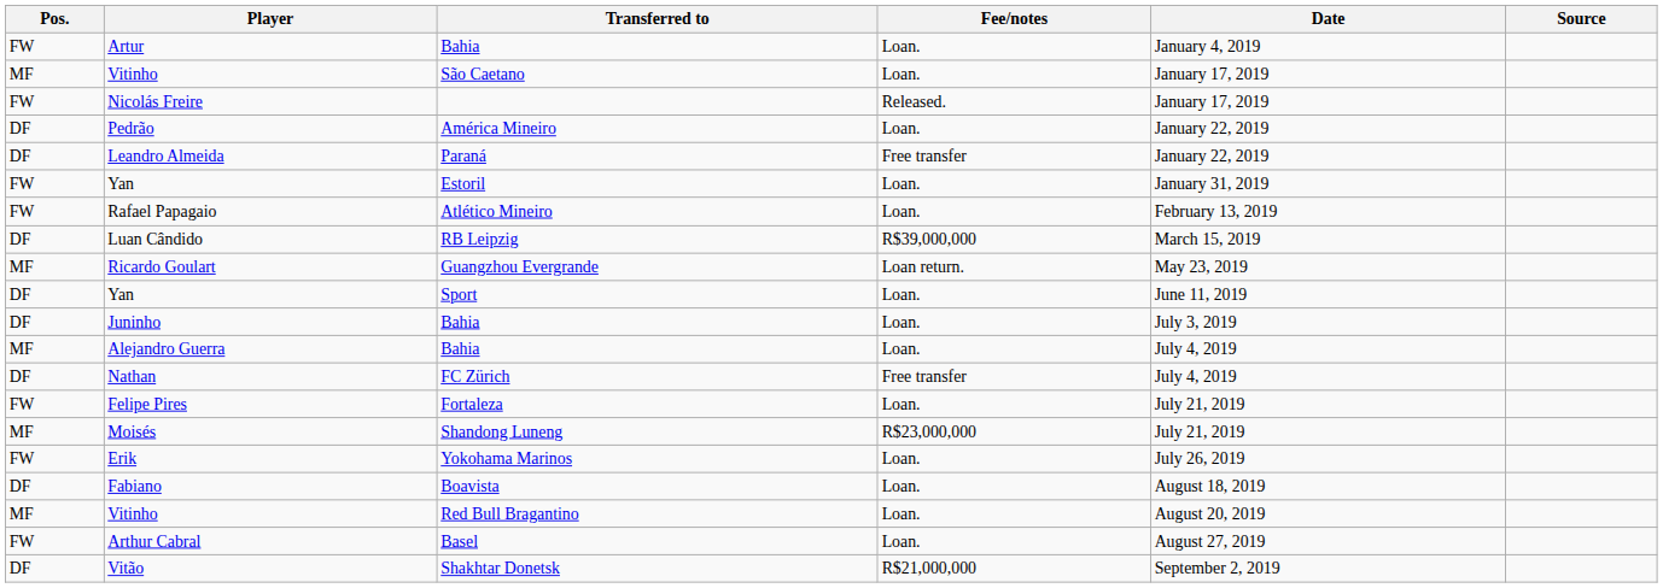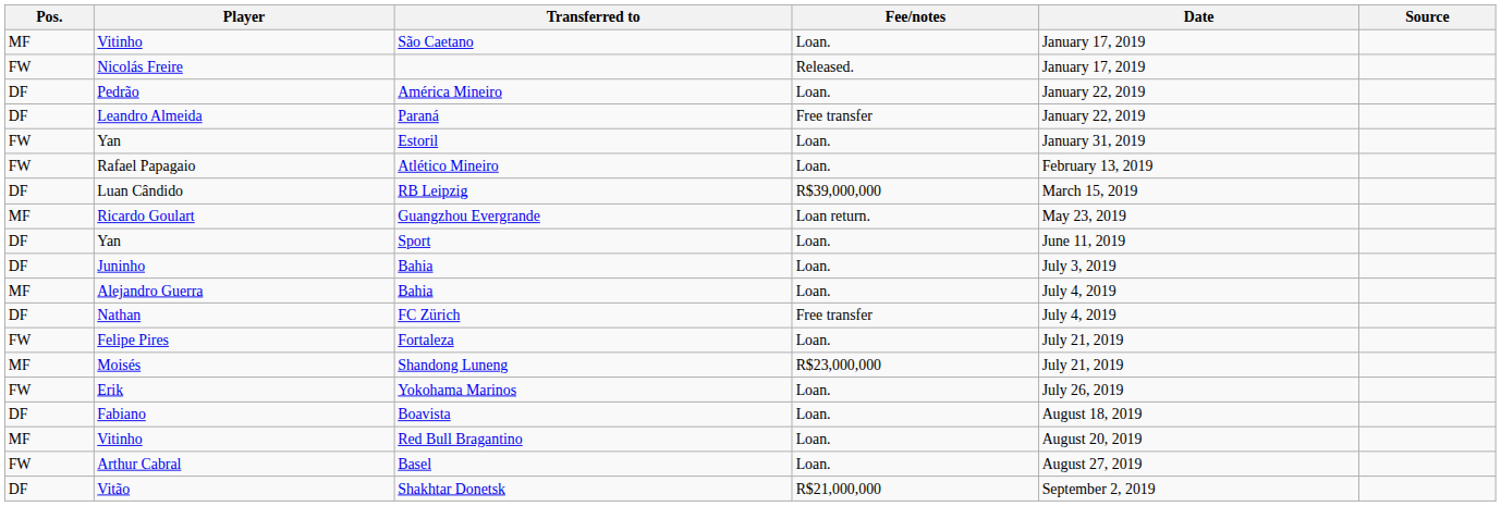 <table class="wikitable sortable" style="width:95%; text-align:center; font-size:95%; text-align:left;">
 <tr>
 <th><strong>Pos.</strong></th>
 <th><strong>Player</strong></th>
 <th><strong>Transferred to</strong></th>
 <th><strong>Fee/notes</strong></th>
 <th><strong>Date</strong></th>
 <th><strong>Source</strong></th>
-</tr>
-<tr>
-<td>FW</td>
-<td> <a href='#'>Artur</a></td>
-<td> <a href='#'>Bahia</a></td>
-<td>Loan.</td>
-<td>January 4, 2019</td>
-<td align=center></td>
 </tr>
 <tr>
 <td>MF</td>
 <td> <a href='#'>Vitinho</a></td>
 <td> <a href='#'>São Caetano</a></td>
 <td>Loan.</td>
 <td>January 17, 2019</td>
 <td align=center></td>
 </tr>
 <tr>
 <td>FW</td>
 <td> <a href='#'>Nicolás Freire</a></td>
 <td></td>
 <td>Released.</td>
 <td>January 17, 2019</td>
 <td align=center></td>
 </tr>
 <tr>
 <td>DF</td>
 <td> <a href='#'>Pedrão</a></td>
 <td> <a href='#'>América Mineiro</a></td>
 <td>Loan.</td>
 <td>January 22, 2019</td>
 <td align=center></td>
 </tr>
 <tr>
 <td>DF</td>
 <td> <a href='#'>Leandro Almeida</a></td>
 <td> <a href='#'>Paraná</a></td>
 <td>Free transfer</td>
 <td>January 22, 2019</td>
 <td align=center></td>
 </tr>
 <tr>
 <td>FW</td>
 <td> Yan</td>
 <td> <a href='#'>Estoril</a></td>
 <td>Loan.</td>
 <td>January 31, 2019</td>
 <td align=center></td>
 </tr>
 <tr>
 <td>FW</td>
 <td> Rafael Papagaio</td>
 <td> <a href='#'>Atlético Mineiro</a></td>
 <td>Loan.</td>
 <td>February 13, 2019</td>
 <td align=center></td>
 </tr>
 <tr>
 <td>DF</td>
 <td> Luan Cândido</td>
 <td> <a href='#'>RB Leipzig</a></td>
 <td>R$39,000,000</td>
 <td>March 15, 2019</td>
 <td align=center></td>
 </tr>
 <tr>
 <td>MF</td>
 <td> <a href='#'>Ricardo Goulart</a></td>
 <td> <a href='#'>Guangzhou Evergrande</a></td>
 <td>Loan return.</td>
 <td>May 23, 2019</td>
 <td align=center></td>
 </tr>
 <tr>
 <td>DF</td>
 <td> Yan</td>
 <td> <a href='#'>Sport</a></td>
 <td>Loan.</td>
 <td>June 11, 2019</td>
 <td align=center></td>
 </tr>
 <tr>
 <td>DF</td>
 <td> <a href='#'>Juninho</a></td>
 <td> <a href='#'>Bahia</a></td>
 <td>Loan.</td>
 <td>July 3, 2019</td>
 <td align=center></td>
 </tr>
 <tr>
 <td>MF</td>
 <td> <a href='#'>Alejandro Guerra</a></td>
 <td> <a href='#'>Bahia</a></td>
 <td>Loan.</td>
 <td>July 4, 2019</td>
 <td align=center></td>
 </tr>
 <tr>
 <td>DF</td>
 <td> <a href='#'>Nathan</a></td>
 <td> <a href='#'>FC Zürich</a></td>
 <td>Free transfer</td>
 <td>July 4, 2019</td>
 <td align=center></td>
 </tr>
 <tr>
 <td>FW</td>
 <td> <a href='#'>Felipe Pires</a></td>
 <td> <a href='#'>Fortaleza</a></td>
 <td>Loan.</td>
 <td>July 21, 2019</td>
 <td align=center></td>
 </tr>
 <tr>
 <td>MF</td>
 <td> <a href='#'>Moisés</a></td>
 <td> <a href='#'>Shandong Luneng</a></td>
 <td>R$23,000,000</td>
 <td>July 21, 2019</td>
 <td align=center></td>
 </tr>
 <tr>
 <td>FW</td>
 <td> <a href='#'>Erik</a></td>
 <td> <a href='#'>Yokohama Marinos</a></td>
 <td>Loan.</td>
 <td>July 26, 2019</td>
 <td align=center></td>
 </tr>
 <tr>
 <td>DF</td>
 <td> <a href='#'>Fabiano</a></td>
 <td> <a href='#'>Boavista</a></td>
 <td>Loan.</td>
 <td>August 18, 2019</td>
 <td align=center></td>
 </tr>
 <tr>
 <td>MF</td>
 <td> <a href='#'>Vitinho</a></td>
 <td> <a href='#'>Red Bull Bragantino</a></td>
 <td>Loan.</td>
 <td>August 20, 2019</td>
 <td align=center></td>
 </tr>
 <tr>
 <td>FW</td>
 <td> <a href='#'>Arthur Cabral</a></td>
 <td> <a href='#'>Basel</a></td>
 <td>Loan.</td>
 <td>August 27, 2019</td>
 <td align=center></td>
 </tr>
 <tr>
 <td>DF</td>
 <td> <a href='#'>Vitão</a></td>
 <td> <a href='#'>Shakhtar Donetsk</a></td>
 <td>R$21,000,000</td>
 <td>September 2, 2019</td>
 <td align=center></td>
 </tr>
 </table>
